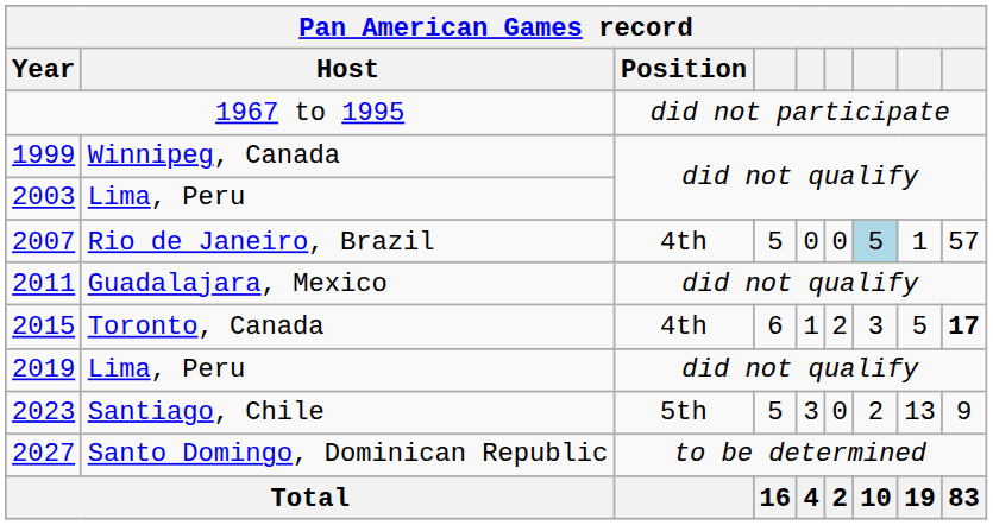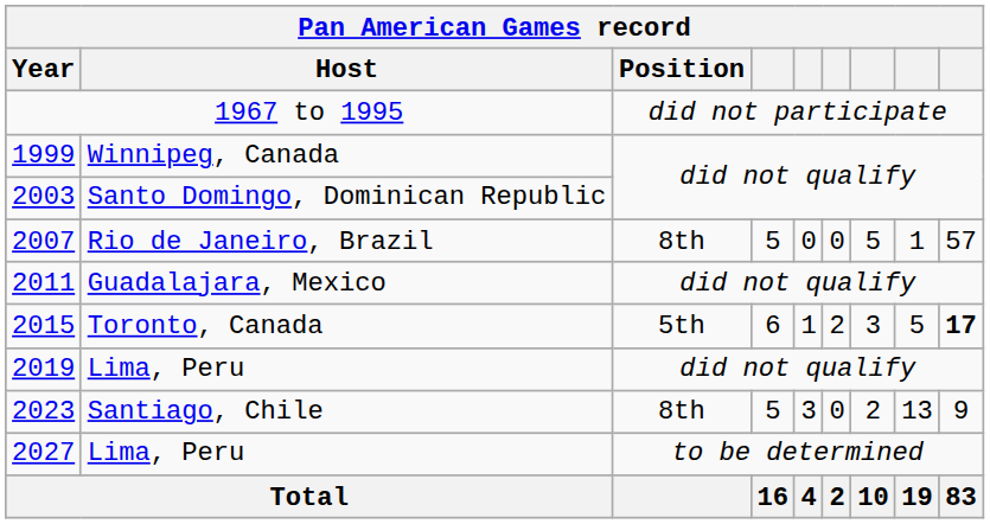 <table class="wikitable" style="text-align: center;">
 <tr>
 <th colspan=9><a href='#'>Pan American Games</a> record</th>
 </tr>
 <tr>
 <th>Year</th>
 <th>Host</th>
 <th>Position</th>
 <th></th>
 <th></th>
 <th></th>
 <th></th>
 <th></th>
 <th></th>
 </tr>
 <tr>
 <td colspan=2><a href='#'>1967</a> to <a href='#'>1995</a></td>
 <td colspan=7><em>did not participate</em></td>
 </tr>
 <tr>
 <td><a href='#'>1999</a></td>
 <td align=left> <a href='#'>Winnipeg</a>, Canada</td>
 <td colspan=7 rowspan=2><em>did not qualify</em></td>
 </tr>
 <tr>
 <td><a href='#'>2003</a></td>
-<td align=left> <a href='#'>Lima</a>, Peru</td>
+<td align=left> <a href='#'>Santo Domingo</a>, Dominican Republic</td>
 </tr>
 <tr>
 <td><a href='#'>2007</a></td>
 <td align=left> <a href='#'>Rio de Janeiro</a>, Brazil</td>
-<td>4th</td>
+<td>8th</td>
 <td>5</td>
 <td>0</td>
 <td>0</td>
-<td style="background: lightblue;">5</td>
+<td>5</td>
 <td>1</td>
 <td>57</td>
 </tr>
 <tr>
 <td><a href='#'>2011</a></td>
 <td align=left> <a href='#'>Guadalajara</a>, Mexico</td>
 <td colspan=7><em>did not qualify</em></td>
 </tr>
 <tr>
 <td><a href='#'>2015</a></td>
 <td align=left> <a href='#'>Toronto</a>, Canada</td>
-<td>4th</td>
+<td>5th</td>
 <td>6</td>
 <td>1</td>
 <td>2</td>
 <td>3</td>
 <td>5</td>
 <td><strong>17</strong></td>
 </tr>
 <tr>
 <td><a href='#'>2019</a></td>
 <td align=left> <a href='#'>Lima</a>, Peru</td>
 <td colspan=7><em>did not qualify</em></td>
 </tr>
 <tr>
 <td><a href='#'>2023</a></td>
 <td align=left> <a href='#'>Santiago</a>, Chile</td>
-<td>5th</td>
+<td>8th</td>
 <td>5</td>
 <td>3</td>
 <td>0</td>
 <td>2</td>
 <td>13</td>
 <td>9</td>
 </tr>
 <tr>
 <td><a href='#'>2027</a></td>
-<td align=left> <a href='#'>Santo Domingo</a>, Dominican Republic</td>
+<td align=left> <a href='#'>Lima</a>, Peru</td>
 <td colspan=7><em>to be determined</em></td>
 </tr>
 <tr>
 <th colspan=2>Total</th>
 <th></th>
 <th>16</th>
 <th>4</th>
 <th>2</th>
 <th>10</th>
 <th>19</th>
 <th>83</th>
 </tr>
 </table>
